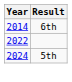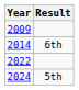 <table class="wikitable" style="text-align:center">
 <tr>
 <th>Year</th>
 <th>Result</th>
+</tr>
+<tr>
+<td><a href='#'>2009</a></td>
+<td></td>
 </tr>
 <tr>
 <td><a href='#'>2014</a></td>
 <td>6th</td>
 </tr>
 <tr>
 <td><a href='#'>2022</a></td>
 <td></td>
 </tr>
 <tr>
 <td><a href='#'>2024</a></td>
 <td>5th</td>
 </tr>
 </table>
